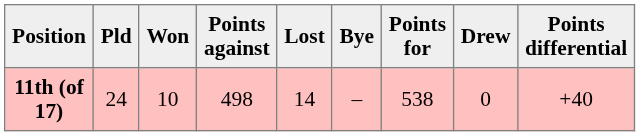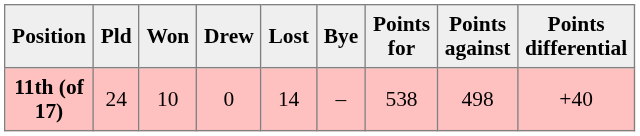 <table style=border-collapse:collapse border=1 cellspacing=0 cellpadding=5>
 <tr style="text-align:center; background:#efefef;">
 <th width=20>Position</th>
 <th width=20>Pld</th>
 <th width=20>Won</th>
-<th width=20>Points against</th>
+<th width=20>Drew</th>
 <th width=20>Lost</th>
 <th width=20>Bye</th>
 <th width=20>Points for</th>
-<th width=20>Drew</th>
+<th width=20>Points against</th>
 <th width=25>Points differential</th>
 </tr>
 <tr style="text-align:center; background:#ffc0c0;">
 <td><strong>11th (of 17)</strong></td>
 <td>24</td>
 <td>10</td>
-<td>498</td>
+<td>0</td>
 <td>14</td>
 <td>–</td>
 <td>538</td>
-<td>0</td>
+<td>498</td>
 <td>+40</td>
 </tr>
 </table>
